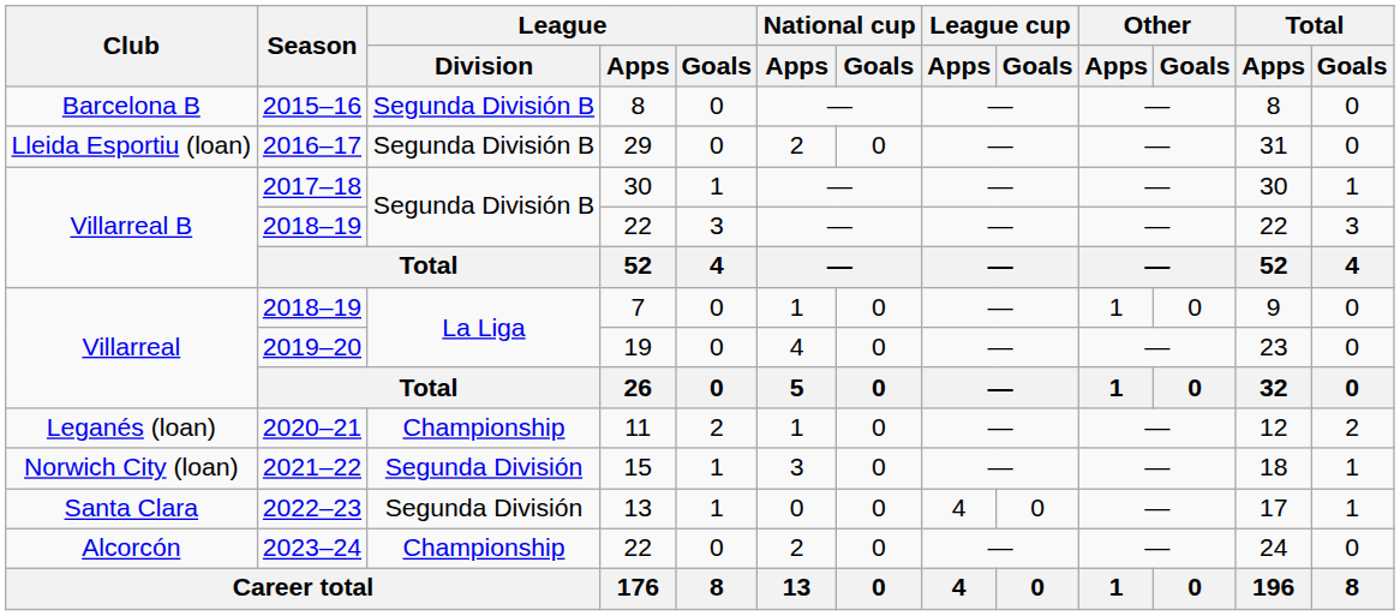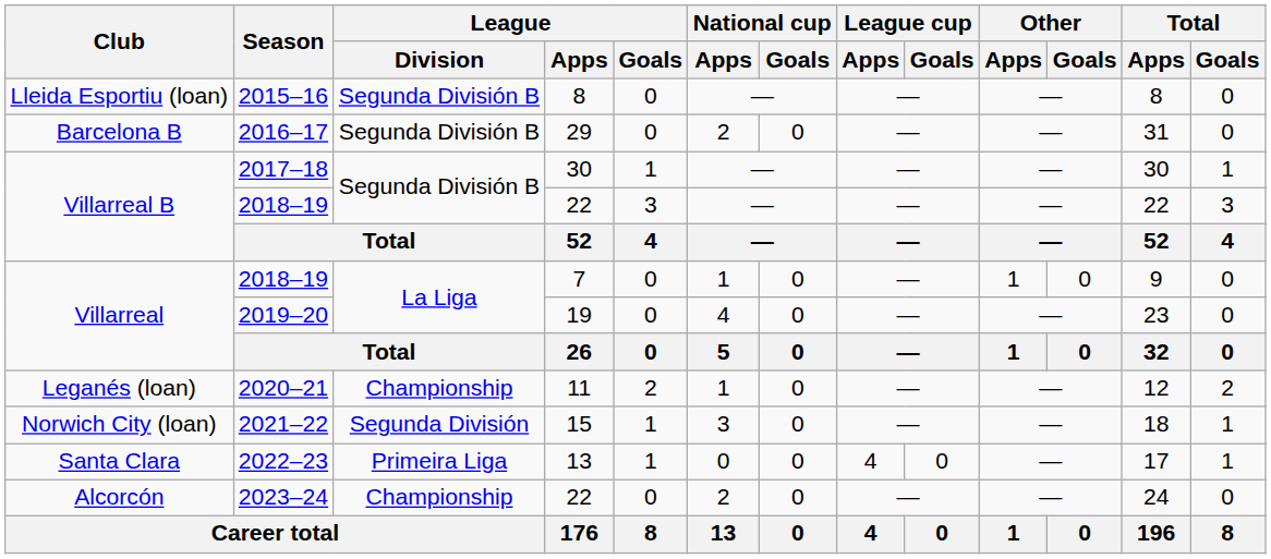 <table class="wikitable" style="text-align:center">
 <tr>
 <th rowspan="2">Club</th>
 <th rowspan="2">Season</th>
 <th colspan="3">League</th>
 <th colspan="2">National cup</th>
 <th colspan="2">League cup</th>
 <th colspan="2">Other</th>
 <th colspan="2">Total</th>
 </tr>
 <tr>
 <th>Division</th>
 <th>Apps</th>
 <th>Goals</th>
 <th>Apps</th>
 <th>Goals</th>
 <th>Apps</th>
 <th>Goals</th>
 <th>Apps</th>
 <th>Goals</th>
 <th>Apps</th>
 <th>Goals</th>
 </tr>
 <tr>
-<td><a href='#'>Barcelona B</a></td>
+<td><a href='#'>Lleida Esportiu</a> (loan)</td>
 <td><a href='#'>2015–16</a></td>
 <td><a href='#'>Segunda División B</a></td>
 <td>8</td>
 <td>0</td>
 <td colspan="2">—</td>
 <td colspan="2">—</td>
 <td colspan="2">—</td>
 <td>8</td>
 <td>0</td>
 </tr>
 <tr>
-<td><a href='#'>Lleida Esportiu</a> (loan)</td>
+<td><a href='#'>Barcelona B</a></td>
 <td><a href='#'>2016–17</a></td>
 <td>Segunda División B</td>
 <td>29</td>
 <td>0</td>
 <td>2</td>
 <td>0</td>
 <td colspan="2">—</td>
 <td colspan="2">—</td>
 <td>31</td>
 <td>0</td>
 </tr>
 <tr>
 <td rowspan="3"><a href='#'>Villarreal B</a></td>
 <td><a href='#'>2017–18</a></td>
 <td rowspan="2">Segunda División B</td>
 <td>30</td>
 <td>1</td>
 <td colspan="2">—</td>
 <td colspan="2">—</td>
 <td colspan="2">—</td>
 <td>30</td>
 <td>1</td>
 </tr>
 <tr>
 <td><a href='#'>2018–19</a></td>
 <td>22</td>
 <td>3</td>
 <td colspan="2">—</td>
 <td colspan="2">—</td>
 <td colspan="2">—</td>
 <td>22</td>
 <td>3</td>
 </tr>
 <tr>
 <th colspan="2">Total</th>
 <th>52</th>
 <th>4</th>
 <th colspan="2">—</th>
 <th colspan="2">—</th>
 <th colspan="2">—</th>
 <th>52</th>
 <th>4</th>
 </tr>
 <tr>
 <td rowspan="3"><a href='#'>Villarreal</a></td>
 <td><a href='#'>2018–19</a></td>
 <td rowspan="2"><a href='#'>La Liga</a></td>
 <td>7</td>
 <td>0</td>
 <td>1</td>
 <td>0</td>
 <td colspan="2">—</td>
 <td>1</td>
 <td>0</td>
 <td>9</td>
 <td>0</td>
 </tr>
 <tr>
 <td><a href='#'>2019–20</a></td>
 <td>19</td>
 <td>0</td>
 <td>4</td>
 <td>0</td>
 <td colspan="2">—</td>
 <td colspan="2">—</td>
 <td>23</td>
 <td>0</td>
 </tr>
 <tr>
 <th colspan="2">Total</th>
 <th>26</th>
 <th>0</th>
 <th>5</th>
 <th>0</th>
 <th colspan="2">—</th>
 <th>1</th>
 <th>0</th>
 <th>32</th>
 <th>0</th>
 </tr>
 <tr>
 <td><a href='#'>Leganés</a> (loan)</td>
 <td><a href='#'>2020–21</a></td>
 <td><a href='#'>Championship</a></td>
 <td>11</td>
 <td>2</td>
 <td>1</td>
 <td>0</td>
 <td colspan="2">—</td>
 <td colspan="2">—</td>
 <td>12</td>
 <td>2</td>
 </tr>
 <tr>
 <td><a href='#'>Norwich City</a> (loan)</td>
 <td><a href='#'>2021–22</a></td>
 <td><a href='#'>Segunda División</a></td>
 <td>15</td>
 <td>1</td>
 <td>3</td>
 <td>0</td>
 <td colspan="2">—</td>
 <td colspan="2">—</td>
 <td>18</td>
 <td>1</td>
 </tr>
 <tr>
 <td><a href='#'>Santa Clara</a></td>
 <td><a href='#'>2022–23</a></td>
-<td>Segunda División</td>
+<td><a href='#'>Primeira Liga</a></td>
 <td>13</td>
 <td>1</td>
 <td>0</td>
 <td>0</td>
 <td>4</td>
 <td>0</td>
 <td colspan="2">—</td>
 <td>17</td>
 <td>1</td>
 </tr>
 <tr>
 <td><a href='#'>Alcorcón</a></td>
 <td><a href='#'>2023–24</a></td>
 <td><a href='#'>Championship</a></td>
 <td>22</td>
 <td>0</td>
 <td>2</td>
 <td>0</td>
 <td colspan="2">—</td>
 <td colspan="2">—</td>
 <td>24</td>
 <td>0</td>
 </tr>
 <tr>
 <th colspan="3">Career total</th>
 <th>176</th>
 <th>8</th>
 <th>13</th>
 <th>0</th>
 <th>4</th>
 <th>0</th>
 <th>1</th>
 <th>0</th>
 <th>196</th>
 <th>8</th>
 </tr>
 </table>
